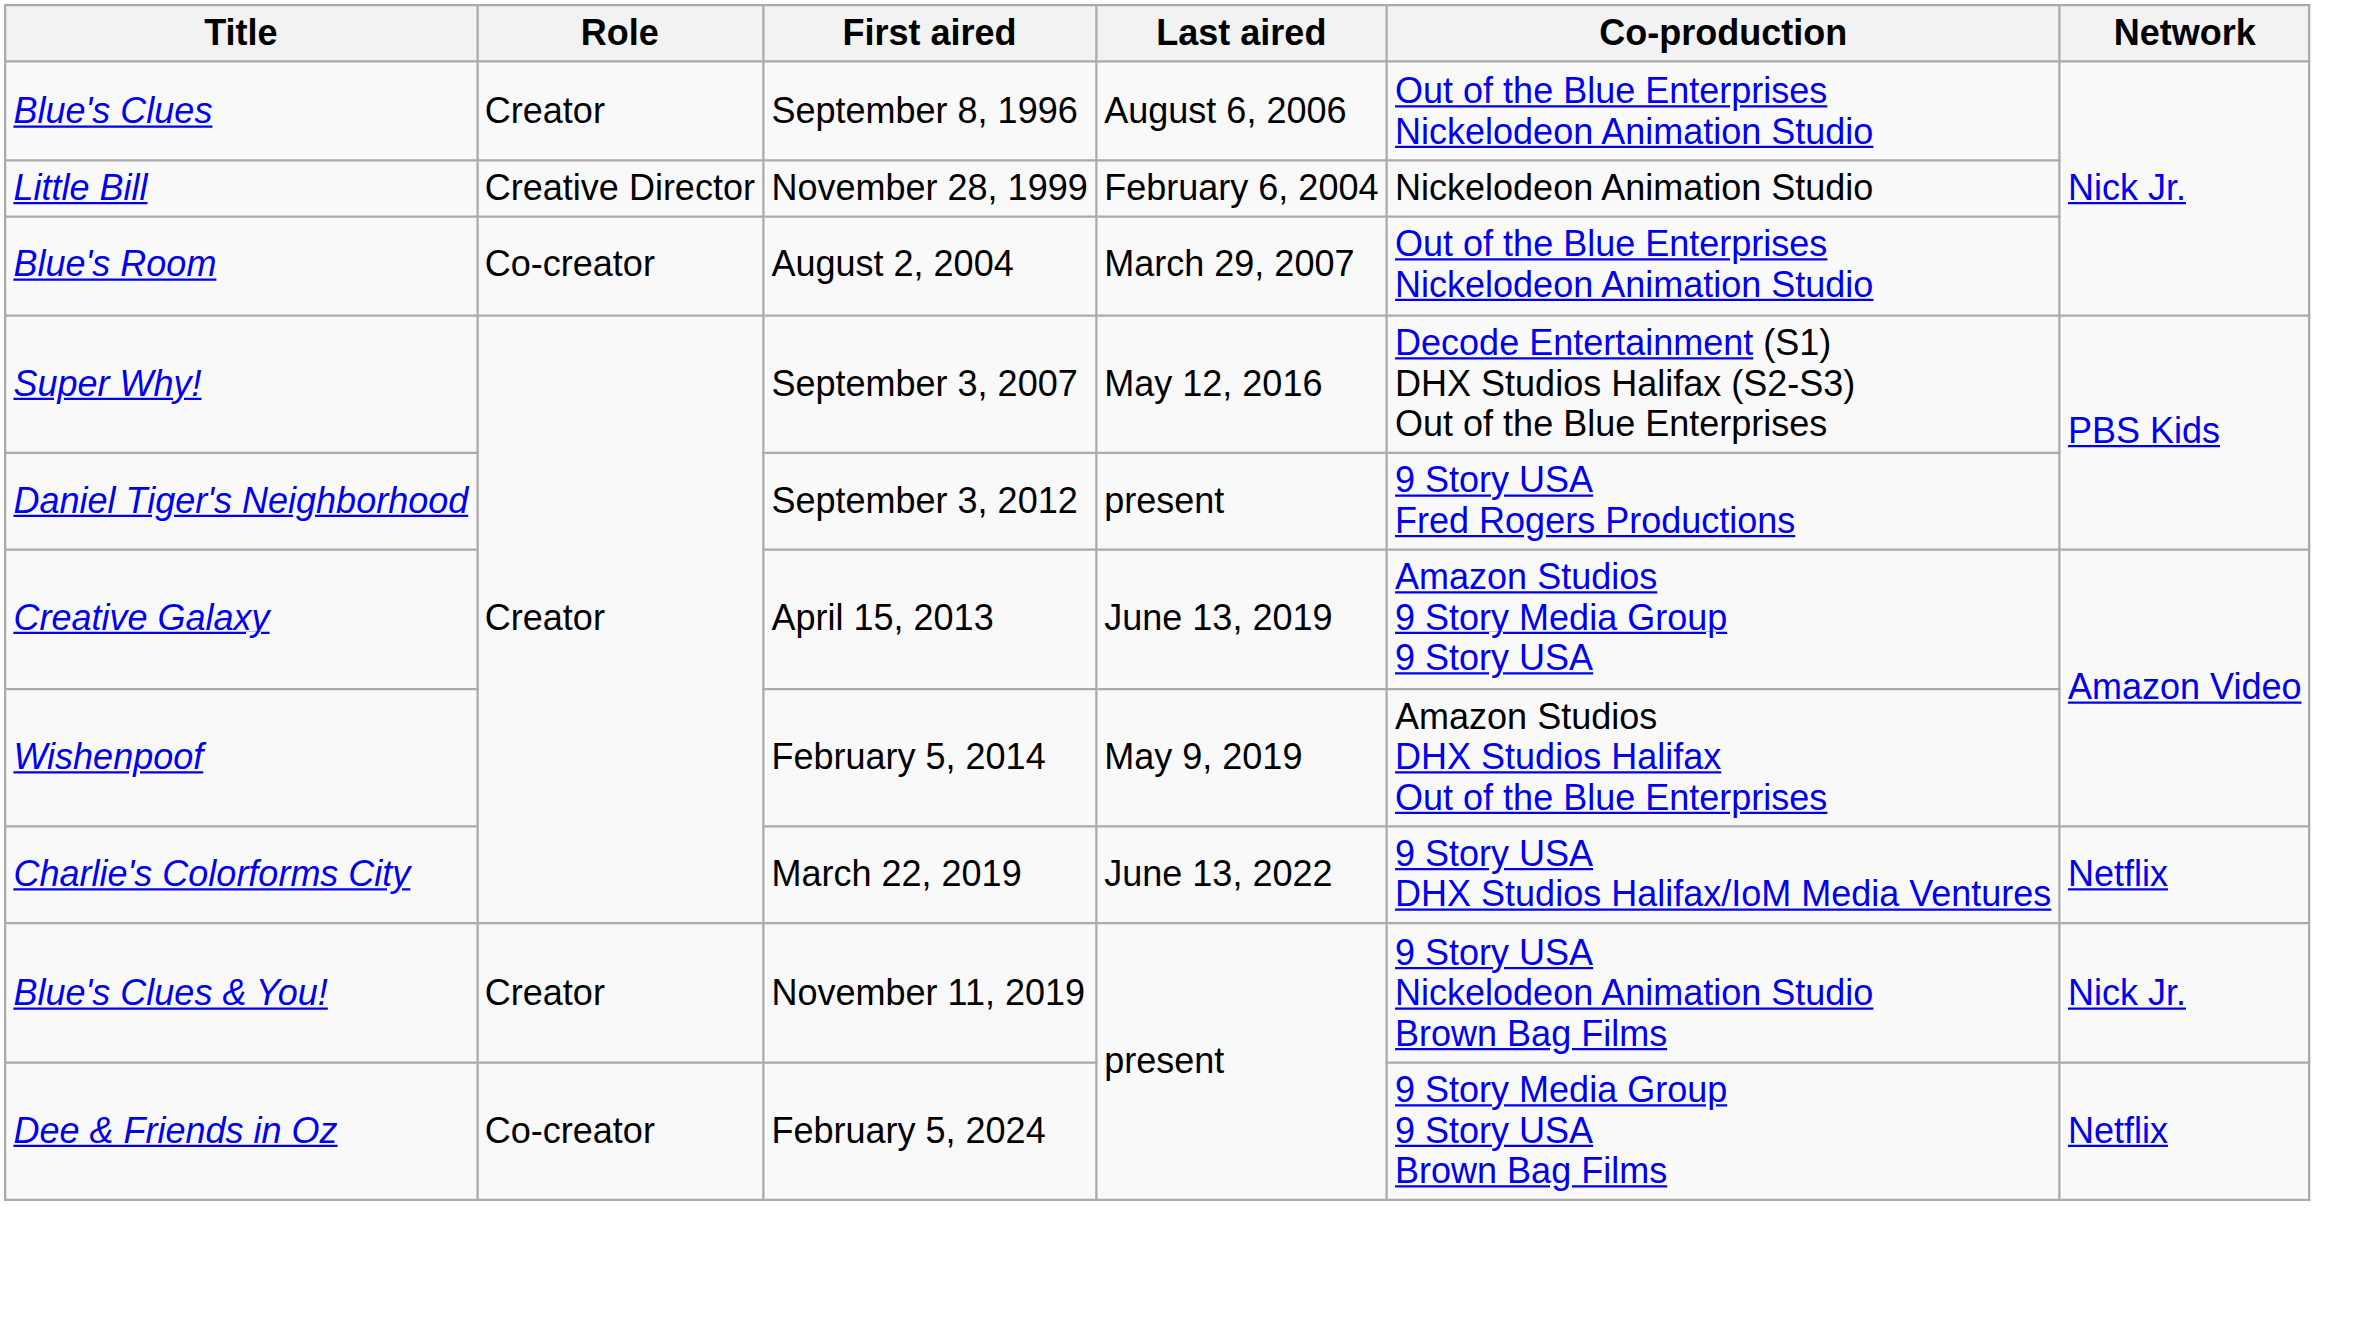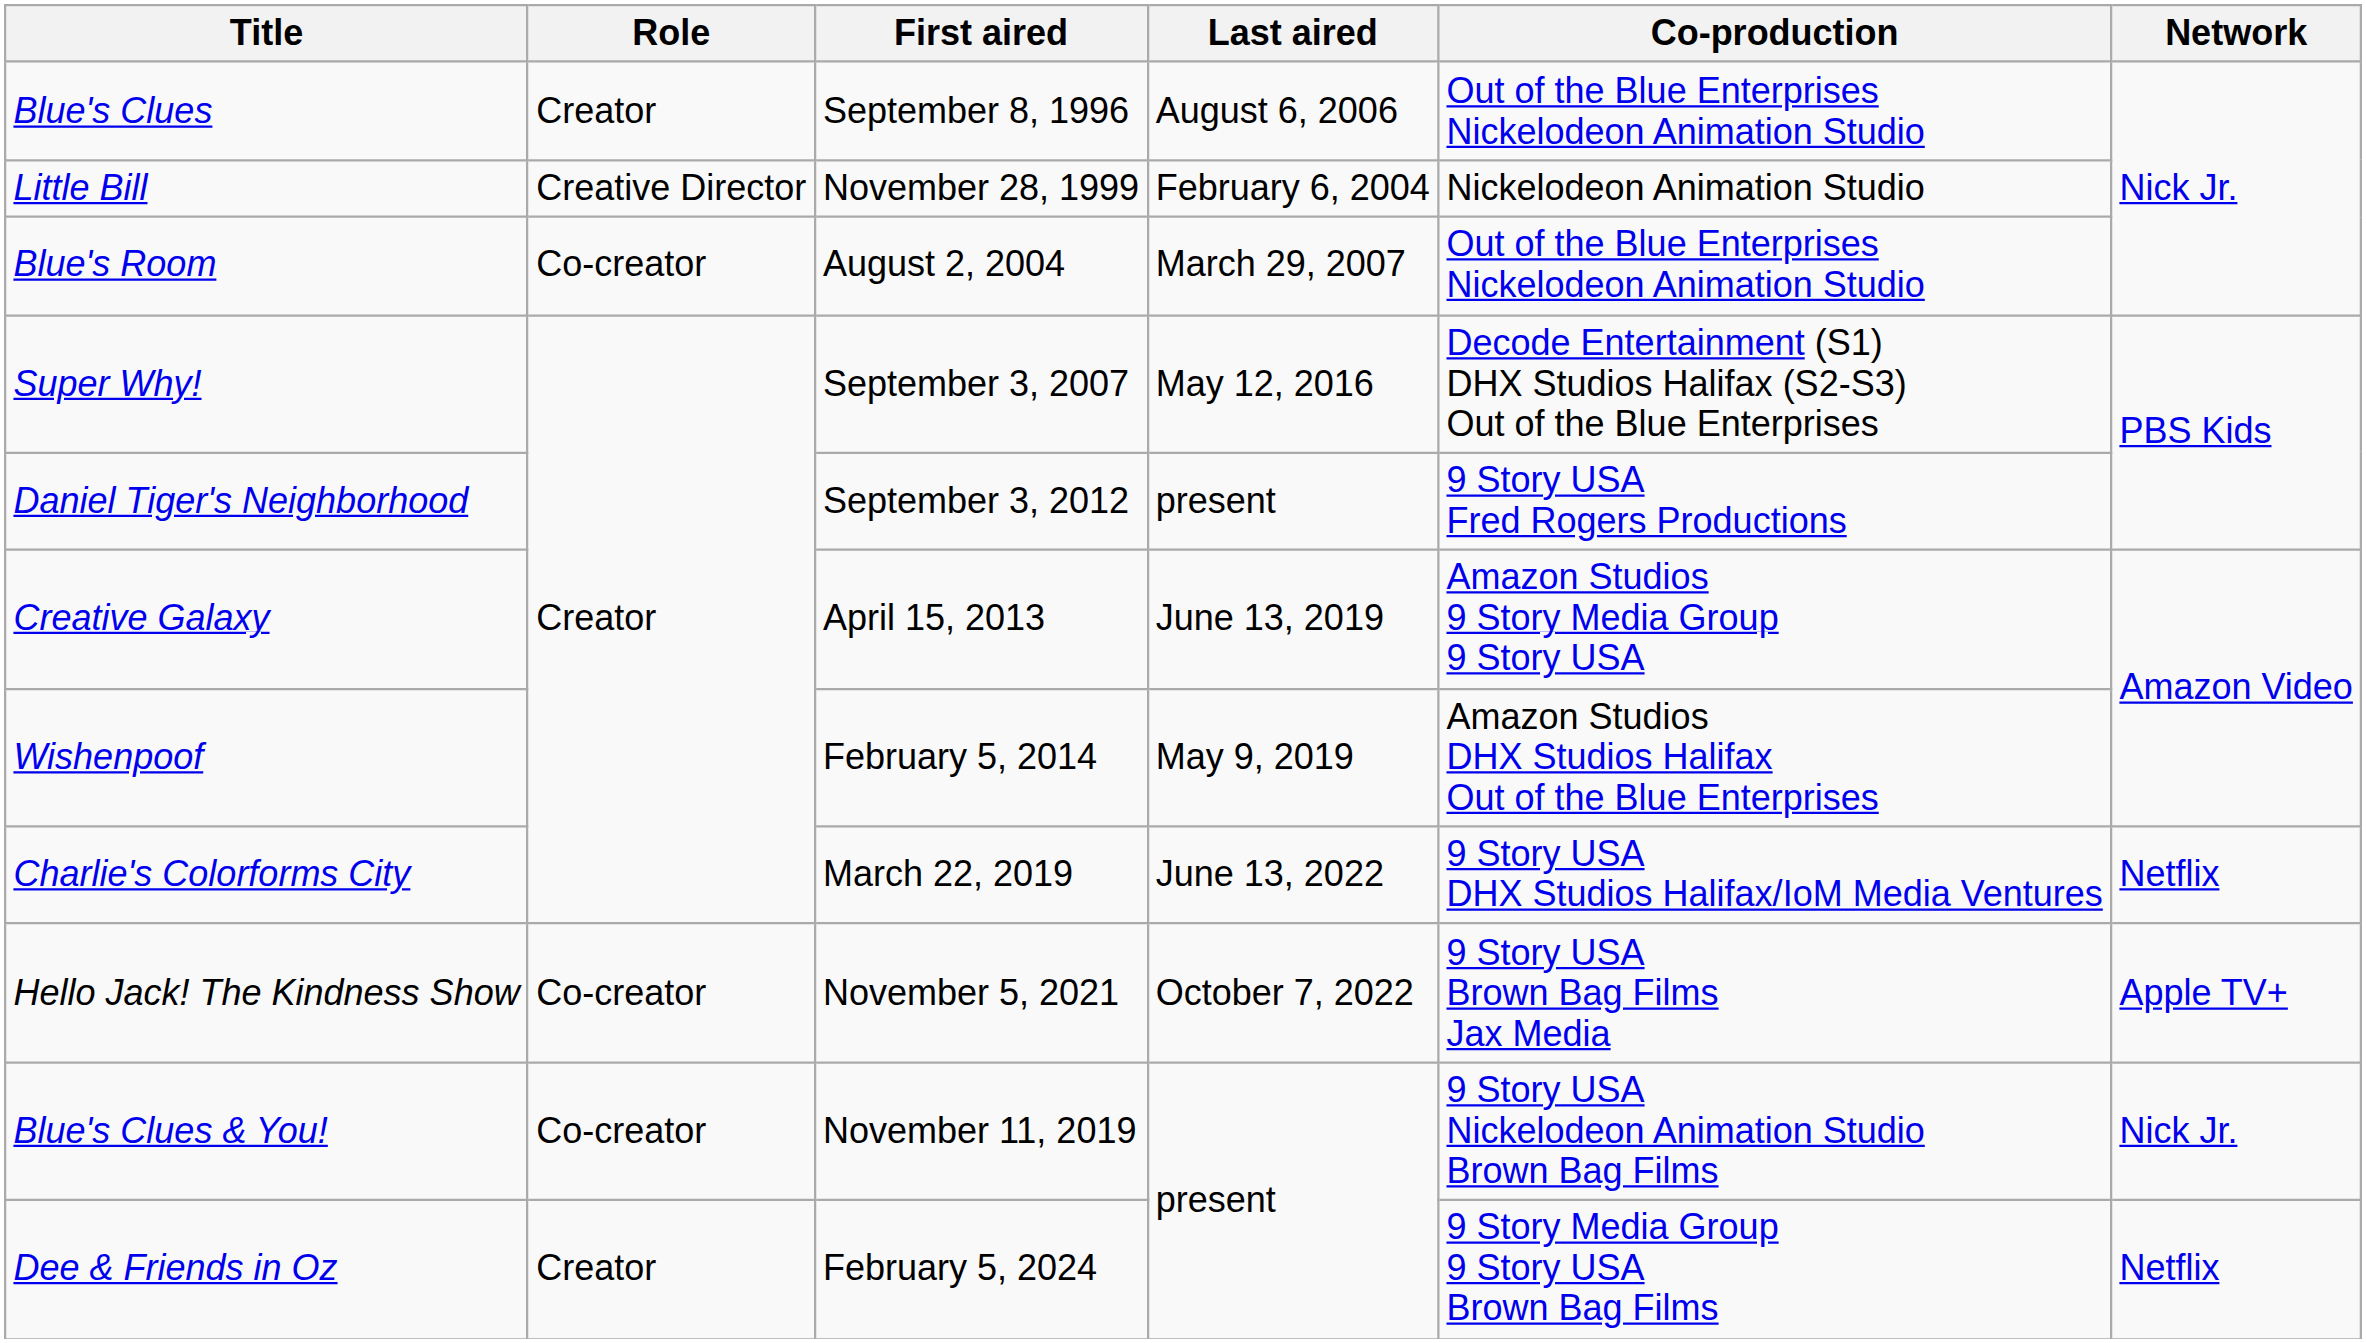 <table class="wikitable sortable">
 <tr>
 <th>Title</th>
 <th>Role</th>
 <th>First aired</th>
 <th>Last aired</th>
 <th>Co-production</th>
 <th>Network</th>
 </tr>
 <tr>
 <td><em><a href='#'>Blue's Clues</a></em></td>
 <td>Creator</td>
 <td>September 8, 1996</td>
 <td>August 6, 2006</td>
 <td><a href='#'>Out of the Blue Enterprises</a><br><a href='#'>Nickelodeon Animation Studio</a></td>
 <td rowspan="3"><a href='#'>Nick Jr.</a></td>
 </tr>
 <tr>
 <td><em><a href='#'>Little Bill</a></em></td>
 <td>Creative Director</td>
 <td>November 28, 1999</td>
 <td>February 6, 2004</td>
 <td>Nickelodeon Animation Studio</td>
 </tr>
 <tr>
 <td><em><a href='#'>Blue's Room</a></em></td>
 <td>Co-creator</td>
 <td>August 2, 2004</td>
 <td>March 29, 2007</td>
 <td><a href='#'>Out of the Blue Enterprises</a><br><a href='#'>Nickelodeon Animation Studio</a></td>
 </tr>
 <tr>
 <td><em><a href='#'>Super Why!</a></em></td>
 <td rowspan="5">Creator</td>
 <td>September 3, 2007</td>
 <td>May 12, 2016</td>
 <td><a href='#'>Decode Entertainment</a> (S1)<br>DHX Studios Halifax (S2-S3)<br>Out of the Blue Enterprises</td>
 <td rowspan="2"><a href='#'>PBS Kids</a></td>
 </tr>
 <tr>
 <td><em><a href='#'>Daniel Tiger's Neighborhood</a></em></td>
 <td>September 3, 2012</td>
 <td>present</td>
 <td><a href='#'>9 Story USA</a><br><a href='#'>Fred Rogers Productions</a></td>
 </tr>
 <tr>
 <td><em><a href='#'>Creative Galaxy</a></em></td>
 <td>April 15, 2013</td>
 <td>June 13, 2019</td>
 <td><a href='#'>Amazon Studios</a><br><a href='#'>9 Story Media Group</a><br><a href='#'>9 Story USA</a></td>
 <td rowspan="2"><a href='#'>Amazon Video</a></td>
 </tr>
 <tr>
 <td><em><a href='#'>Wishenpoof</a></em></td>
 <td>February 5, 2014</td>
 <td>May 9, 2019</td>
 <td>Amazon Studios<br><a href='#'>DHX Studios Halifax</a><br><a href='#'>Out of the Blue Enterprises</a></td>
 </tr>
 <tr>
 <td><em><a href='#'>Charlie's Colorforms City</a></em></td>
 <td>March 22, 2019</td>
 <td>June 13, 2022</td>
 <td><a href='#'>9 Story USA</a><br><a href='#'>DHX Studios Halifax/IoM Media Ventures</a></td>
 <td><a href='#'>Netflix</a></td>
 </tr>
 <tr>
+<td><em>Hello Jack! The Kindness Show</em></td>
+<td>Co-creator</td>
+<td>November 5, 2021</td>
+<td>October 7, 2022</td>
+<td><a href='#'>9 Story USA</a><br><a href='#'>Brown Bag Films</a><br><a href='#'>Jax Media</a></td>
+<td><a href='#'>Apple TV+</a></td>
+</tr>
+<tr>
 <td><em><a href='#'>Blue's Clues & You!</a></em></td>
-<td>Creator</td>
+<td>Co-creator</td>
 <td>November 11, 2019</td>
 <td rowspan="2">present</td>
 <td><a href='#'>9 Story USA</a><br><a href='#'>Nickelodeon Animation Studio</a><br><a href='#'>Brown Bag Films</a></td>
 <td><a href='#'>Nick Jr.</a></td>
 </tr>
 <tr>
 <td><em><a href='#'>Dee & Friends in Oz</a></em></td>
-<td>Co-creator</td>
+<td>Creator</td>
 <td>February 5, 2024</td>
 <td><a href='#'>9 Story Media Group</a><br><a href='#'>9 Story USA</a><br><a href='#'>Brown Bag Films</a></td>
 <td><a href='#'>Netflix</a></td>
 </tr>
 </table>
